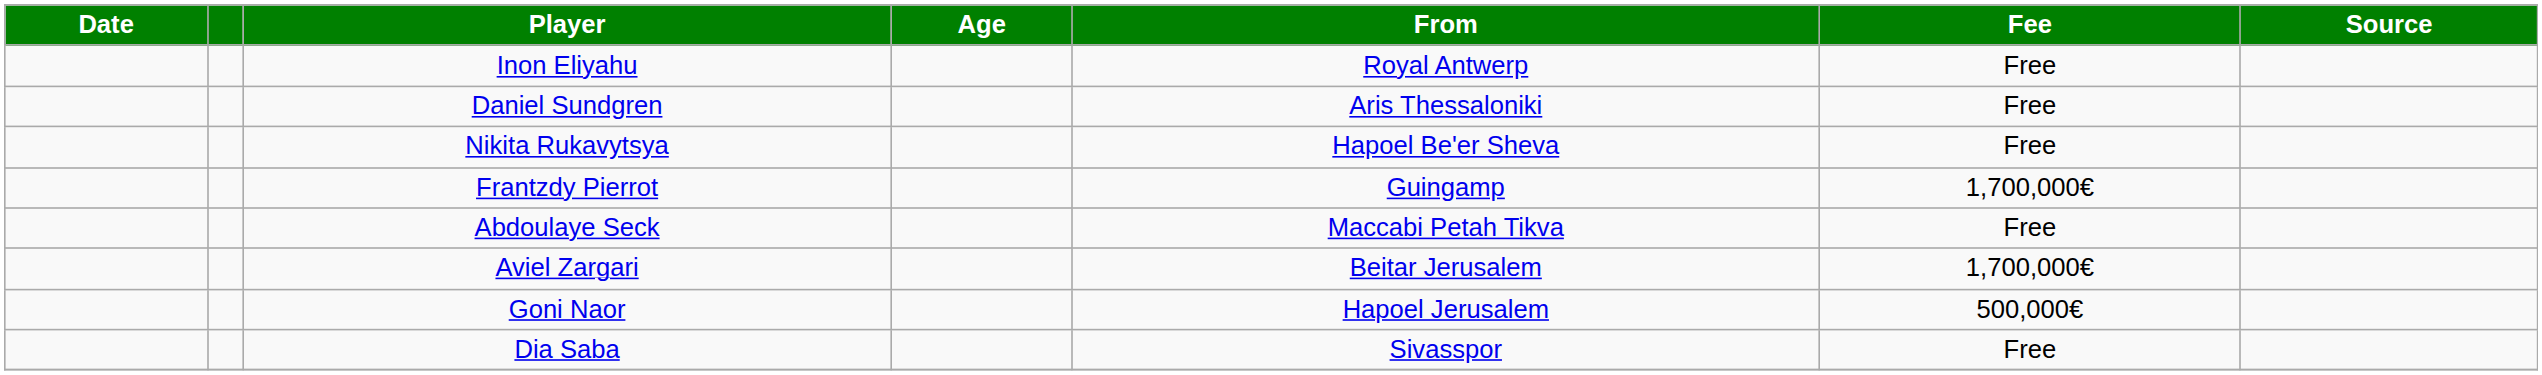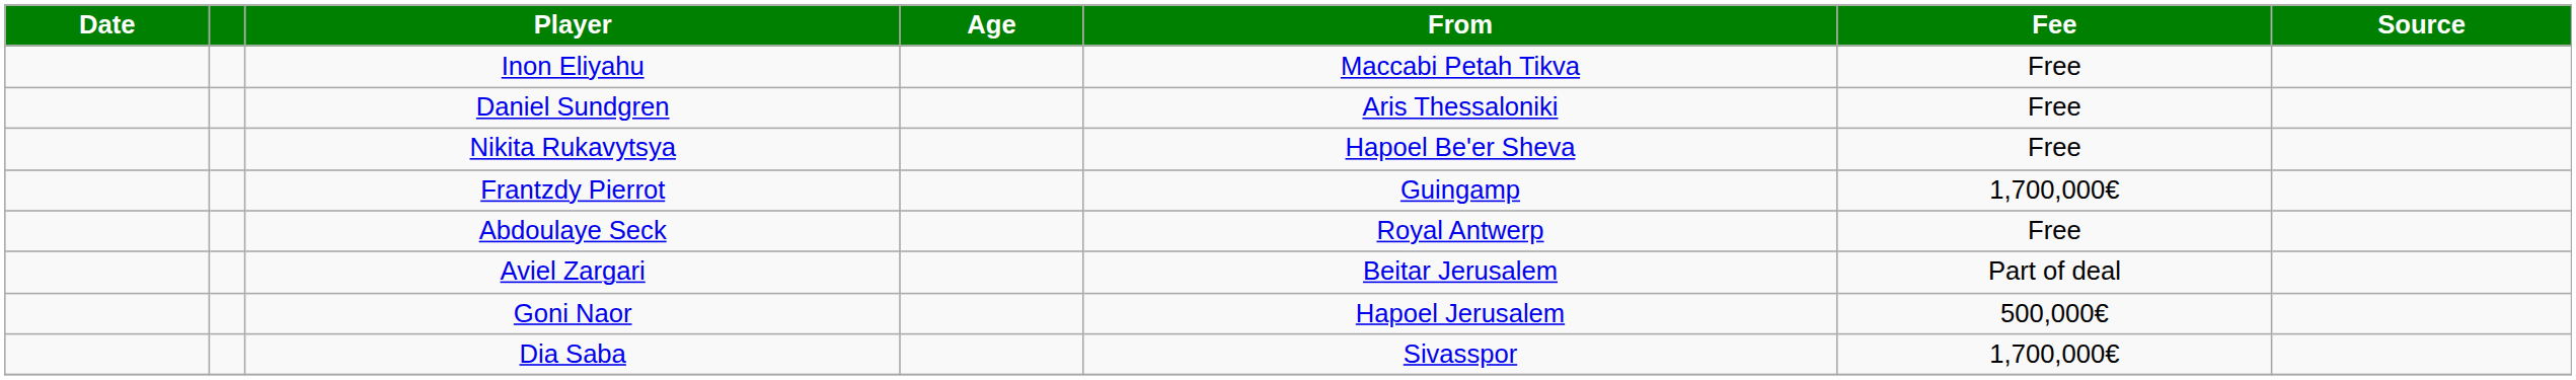 <table class="wikitable sortable" style="text-align:center; width:100%;">
 <tr>
 <th scope="col" style="background:#008000; color:white;">Date</th>
 <th scope="col" style="background:#008000; color:white;"></th>
 <th scope="col" style="background:#008000; color:white;">Player</th>
 <th scope="col" style="background:#008000; color:white;">Age</th>
 <th scope="col" style="background:#008000; color:white;">From</th>
 <th scope="col" style="background:#008000; color:white;" data-sort-type="currency">Fee</th>
 <th scope="col" style="background:#008000; color:white;" class="unsortable">Source</th>
 </tr>
 <tr>
 <td></td>
 <td></td>
 <td> <a href='#'>Inon Eliyahu</a></td>
 <td></td>
-<td> <a href='#'>Royal Antwerp</a></td>
+<td> <a href='#'>Maccabi Petah Tikva</a></td>
 <td>Free</td>
 <td></td>
 </tr>
 <tr>
 <td></td>
 <td></td>
 <td> <a href='#'>Daniel Sundgren</a></td>
 <td></td>
 <td> <a href='#'>Aris Thessaloniki</a></td>
 <td>Free</td>
 <td></td>
 </tr>
 <tr>
 <td></td>
 <td></td>
 <td> <a href='#'>Nikita Rukavytsya</a></td>
 <td></td>
 <td> <a href='#'>Hapoel Be'er Sheva</a></td>
 <td>Free</td>
 <td></td>
 </tr>
 <tr>
 <td></td>
 <td></td>
 <td> <a href='#'>Frantzdy Pierrot</a></td>
 <td></td>
 <td> <a href='#'>Guingamp</a></td>
 <td>1,700,000€</td>
 <td></td>
 </tr>
 <tr>
 <td></td>
 <td></td>
 <td> <a href='#'>Abdoulaye Seck</a></td>
 <td></td>
-<td> <a href='#'>Maccabi Petah Tikva</a></td>
+<td> <a href='#'>Royal Antwerp</a></td>
 <td>Free</td>
 <td></td>
 </tr>
 <tr>
 <td></td>
 <td></td>
 <td> <a href='#'>Aviel Zargari</a></td>
 <td></td>
 <td> <a href='#'>Beitar Jerusalem</a></td>
-<td>1,700,000€</td>
+<td>Part of deal</td>
 <td></td>
 </tr>
 <tr>
 <td></td>
 <td></td>
 <td> <a href='#'>Goni Naor</a></td>
 <td></td>
 <td> <a href='#'>Hapoel Jerusalem</a></td>
 <td>500,000€</td>
 <td></td>
 </tr>
 <tr>
 <td></td>
 <td></td>
 <td> <a href='#'>Dia Saba</a></td>
 <td></td>
 <td> <a href='#'>Sivasspor</a></td>
-<td>Free</td>
+<td>1,700,000€</td>
 <td></td>
 </tr>
 <tr>
 </tr>
 </table>
